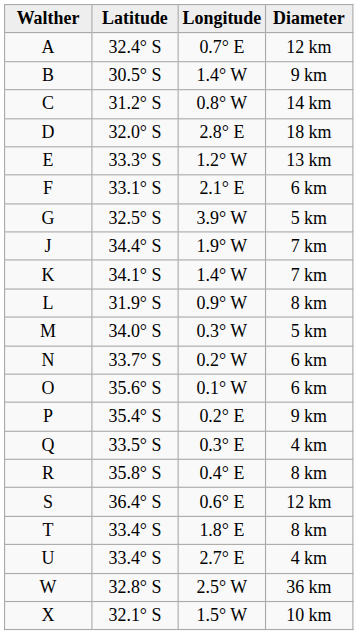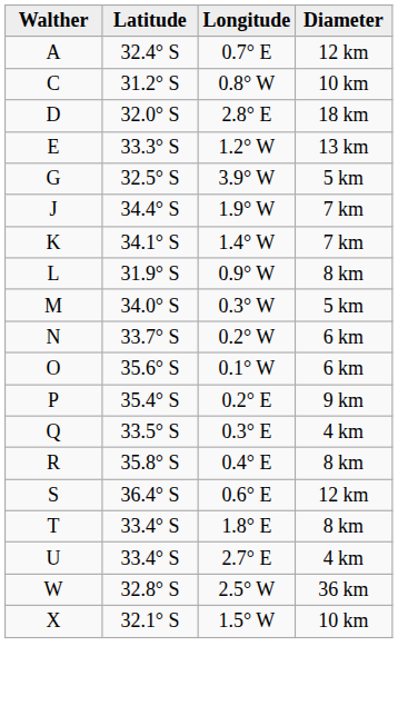 <table class="wikitable">
 <tr>
 <th width="25%" style="background:#eeeeee;">Walther</th>
 <th width="25%" style="background:#eeeeee;">Latitude</th>
 <th width="25%" style="background:#eeeeee;">Longitude</th>
 <th width="25%" style="background:#eeeeee;">Diameter</th>
 </tr>
 <tr>
 <td align="center">A</td>
 <td align="center">32.4° S</td>
 <td align="center">0.7° E</td>
 <td align="center">12 km</td>
 </tr>
 <tr>
-<td align="center">B</td>
-<td align="center">30.5° S</td>
-<td align="center">1.4° W</td>
-<td align="center">9 km</td>
-</tr>
-<tr>
 <td align="center">C</td>
 <td align="center">31.2° S</td>
 <td align="center">0.8° W</td>
-<td align="center">14 km</td>
+<td align="center">10 km</td>
 </tr>
 <tr>
 <td align="center">D</td>
 <td align="center">32.0° S</td>
 <td align="center">2.8° E</td>
 <td align="center">18 km</td>
 </tr>
 <tr>
 <td align="center">E</td>
 <td align="center">33.3° S</td>
 <td align="center">1.2° W</td>
 <td align="center">13 km</td>
-</tr>
-<tr>
-<td align="center">F</td>
-<td align="center">33.1° S</td>
-<td align="center">2.1° E</td>
-<td align="center">6 km</td>
 </tr>
 <tr>
 <td align="center">G</td>
 <td align="center">32.5° S</td>
 <td align="center">3.9° W</td>
 <td align="center">5 km</td>
 </tr>
 <tr>
 <td align="center">J</td>
 <td align="center">34.4° S</td>
 <td align="center">1.9° W</td>
 <td align="center">7 km</td>
 </tr>
 <tr>
 <td align="center">K</td>
 <td align="center">34.1° S</td>
 <td align="center">1.4° W</td>
 <td align="center">7 km</td>
 </tr>
 <tr>
 <td align="center">L</td>
 <td align="center">31.9° S</td>
 <td align="center">0.9° W</td>
 <td align="center">8 km</td>
 </tr>
 <tr>
 <td align="center">M</td>
 <td align="center">34.0° S</td>
 <td align="center">0.3° W</td>
 <td align="center">5 km</td>
 </tr>
 <tr>
 <td align="center">N</td>
 <td align="center">33.7° S</td>
 <td align="center">0.2° W</td>
 <td align="center">6 km</td>
 </tr>
 <tr>
 <td align="center">O</td>
 <td align="center">35.6° S</td>
 <td align="center">0.1° W</td>
 <td align="center">6 km</td>
 </tr>
 <tr>
 <td align="center">P</td>
 <td align="center">35.4° S</td>
 <td align="center">0.2° E</td>
 <td align="center">9 km</td>
 </tr>
 <tr>
 <td align="center">Q</td>
 <td align="center">33.5° S</td>
 <td align="center">0.3° E</td>
 <td align="center">4 km</td>
 </tr>
 <tr>
 <td align="center">R</td>
 <td align="center">35.8° S</td>
 <td align="center">0.4° E</td>
 <td align="center">8 km</td>
 </tr>
 <tr>
 <td align="center">S</td>
 <td align="center">36.4° S</td>
 <td align="center">0.6° E</td>
 <td align="center">12 km</td>
 </tr>
 <tr>
 <td align="center">T</td>
 <td align="center">33.4° S</td>
 <td align="center">1.8° E</td>
 <td align="center">8 km</td>
 </tr>
 <tr>
 <td align="center">U</td>
 <td align="center">33.4° S</td>
 <td align="center">2.7° E</td>
 <td align="center">4 km</td>
 </tr>
 <tr>
 <td align="center">W</td>
 <td align="center">32.8° S</td>
 <td align="center">2.5° W</td>
 <td align="center">36 km</td>
 </tr>
 <tr>
 <td align="center">X</td>
 <td align="center">32.1° S</td>
 <td align="center">1.5° W</td>
 <td align="center">10 km</td>
 </tr>
 </table>
